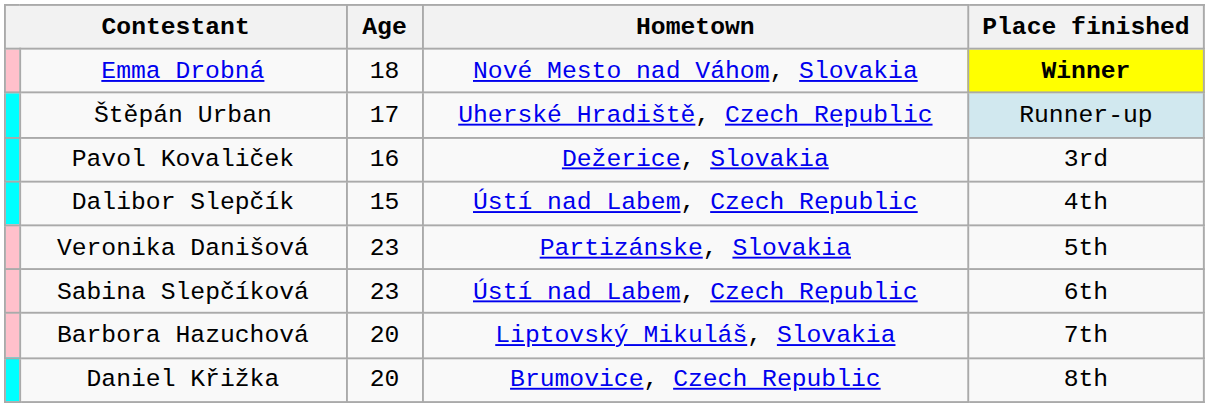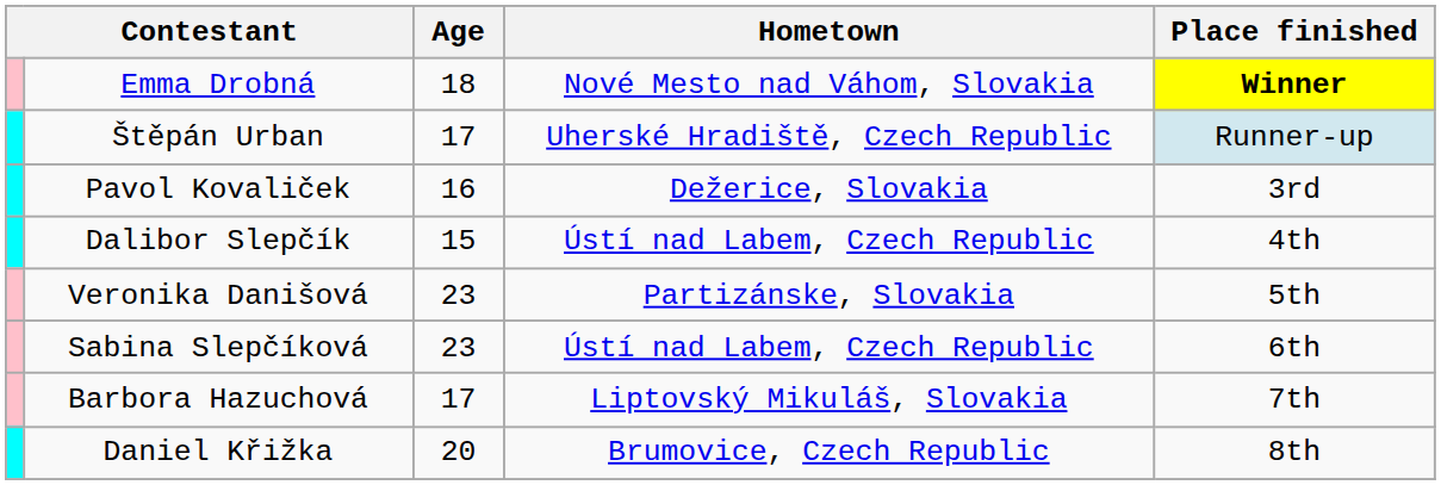 <table class="wikitable sortable" style="text-align:center; line-height:17px; width:50%; white-space:nowrap">
 <tr>
 <th style="width:20%" colspan="2">Contestant</th>
 <th style="width:05%">Age</th>
 <th style="width:18%">Hometown</th>
 <th style="width:05%">Place finished</th>
 </tr>
 <tr>
 <th style="background:pink;"></th>
 <td><a href='#'>Emma Drobná</a></td>
 <td>18</td>
 <td><a href='#'>Nové Mesto nad Váhom</a>, <a href='#'>Slovakia</a></td>
 <td style="background:yellow;"><strong>Winner</strong></td>
 </tr>
 <tr>
 <th style="background:cyan;"></th>
 <td>Štěpán Urban</td>
 <td>17</td>
 <td><a href='#'>Uherské Hradiště</a>, <a href='#'>Czech Republic</a></td>
 <td style="background:#D1E8EF;">Runner-up</td>
 </tr>
 <tr>
 <th style="background:cyan;"></th>
 <td>Pavol Kovaliček</td>
 <td>16</td>
 <td><a href='#'>Dežerice</a>, <a href='#'>Slovakia</a></td>
 <td>3rd</td>
 </tr>
 <tr>
 <th style="background:cyan;"></th>
 <td>Dalibor Slepčík</td>
 <td>15</td>
 <td><a href='#'>Ústí nad Labem</a>, <a href='#'>Czech Republic</a></td>
 <td>4th</td>
 </tr>
 <tr>
 <th style="background:pink;"></th>
 <td>Veronika Danišová</td>
 <td>23</td>
 <td><a href='#'>Partizánske</a>, <a href='#'>Slovakia</a></td>
 <td>5th</td>
 </tr>
 <tr>
 <th style="background:pink;"></th>
 <td>Sabina Slepčíková</td>
 <td>23</td>
 <td><a href='#'>Ústí nad Labem</a>, <a href='#'>Czech Republic</a></td>
 <td>6th</td>
 </tr>
 <tr>
 <th style="background:pink;"></th>
 <td>Barbora Hazuchová</td>
-<td>20</td>
+<td>17</td>
 <td><a href='#'>Liptovský Mikuláš</a>, <a href='#'>Slovakia</a></td>
 <td>7th</td>
 </tr>
 <tr>
 <th style="background:cyan;"></th>
 <td>Daniel Křižka</td>
 <td>20</td>
 <td><a href='#'>Brumovice</a>, <a href='#'>Czech Republic</a></td>
 <td>8th</td>
 </tr>
 </table>
